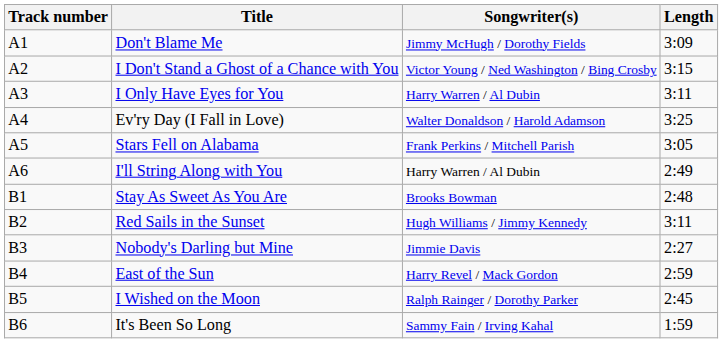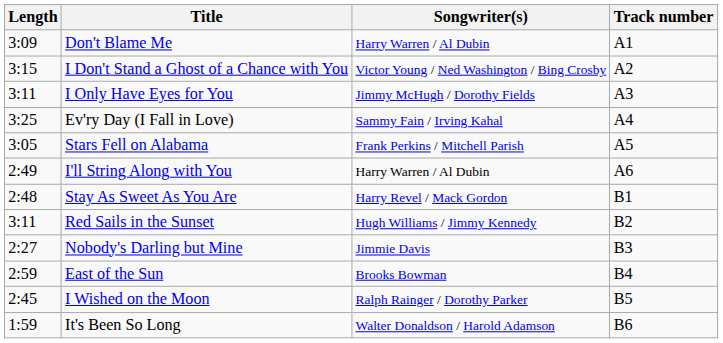 <table class="wikitable">
 <tr>
-<th scope="col">Track number</th>
+<th scope="col">Length</th>
 <th scope="col">Title</th>
 <th scope="col">Songwriter(s)</th>
-<th scope="col">Length</th>
+<th scope="col">Track number</th>
 </tr>
 <tr>
+<td>3:09<br></td>
+<td><a href='#'>Don't Blame Me</a></td>
+<td><small><a href='#'>Harry Warren</a> / <a href='#'>Al Dubin</a></small></td>
 <td>A1</td>
-<td><a href='#'>Don't Blame Me</a></td>
-<td><small><a href='#'>Jimmy McHugh</a> / <a href='#'>Dorothy Fields</a></small></td>
-<td>3:09<br></td>
 </tr>
 <tr>
-<td>A2</td>
+<td>3:15<br></td>
 <td><a href='#'>I Don't Stand a Ghost of a Chance with You</a></td>
 <td><small><a href='#'>Victor Young</a> / <a href='#'>Ned Washington</a> / <a href='#'>Bing Crosby</a></small></td>
-<td>3:15<br></td>
+<td>A2</td>
 </tr>
 <tr>
+<td>3:11<br></td>
+<td><a href='#'>I Only Have Eyes for You</a></td>
+<td><small><a href='#'>Jimmy McHugh</a> / <a href='#'>Dorothy Fields</a></small></td>
 <td>A3</td>
-<td><a href='#'>I Only Have Eyes for You</a></td>
-<td><small><a href='#'>Harry Warren</a> / <a href='#'>Al Dubin</a></small></td>
-<td>3:11<br></td>
 </tr>
 <tr>
+<td>3:25<br></td>
+<td>Ev'ry Day (I Fall in Love)</td>
+<td><small><a href='#'>Sammy Fain</a> / <a href='#'>Irving Kahal</a></small></td>
 <td>A4</td>
-<td>Ev'ry Day (I Fall in Love)</td>
-<td><small><a href='#'>Walter Donaldson</a> / <a href='#'>Harold Adamson</a></small></td>
-<td>3:25<br></td>
 </tr>
 <tr>
-<td>A5</td>
+<td>3:05<br></td>
 <td><a href='#'>Stars Fell on Alabama</a></td>
 <td><small><a href='#'>Frank Perkins</a> / <a href='#'>Mitchell Parish</a></small></td>
-<td>3:05<br></td>
+<td>A5</td>
 </tr>
 <tr>
-<td>A6</td>
+<td>2:49<br></td>
 <td><a href='#'>I'll String Along with You</a></td>
 <td><small>Harry Warren / Al Dubin</small></td>
-<td>2:49<br></td>
+<td>A6</td>
 </tr>
 <tr>
+<td>2:48<br></td>
+<td><a href='#'>Stay As Sweet As You Are</a></td>
+<td><small><a href='#'>Harry Revel</a> / <a href='#'>Mack Gordon</a></small></td>
 <td>B1</td>
-<td><a href='#'>Stay As Sweet As You Are</a></td>
-<td><small><a href='#'>Brooks Bowman</a></small></td>
-<td>2:48<br></td>
 </tr>
 <tr>
-<td>B2</td>
+<td>3:11<br></td>
 <td><a href='#'>Red Sails in the Sunset</a></td>
 <td><small><a href='#'>Hugh Williams</a> / <a href='#'>Jimmy Kennedy</a></small></td>
-<td>3:11<br></td>
+<td>B2</td>
 </tr>
 <tr>
-<td>B3</td>
+<td>2:27<br></td>
 <td><a href='#'>Nobody's Darling but Mine</a></td>
 <td><small><a href='#'>Jimmie Davis</a></small></td>
-<td>2:27<br></td>
+<td>B3</td>
 </tr>
 <tr>
+<td>2:59<br></td>
+<td><a href='#'>East of the Sun</a></td>
+<td><small><a href='#'>Brooks Bowman</a></small></td>
 <td>B4</td>
-<td><a href='#'>East of the Sun</a></td>
-<td><small><a href='#'>Harry Revel</a> / <a href='#'>Mack Gordon</a></small></td>
-<td>2:59<br></td>
 </tr>
 <tr>
-<td>B5</td>
+<td>2:45<br></td>
 <td><a href='#'>I Wished on the Moon</a></td>
 <td><small><a href='#'>Ralph Rainger</a> / <a href='#'>Dorothy Parker</a></small></td>
-<td>2:45<br></td>
+<td>B5</td>
 </tr>
 <tr>
+<td>1:59<br></td>
+<td>It's Been So Long</td>
+<td><small><a href='#'>Walter Donaldson</a> / <a href='#'>Harold Adamson</a></small></td>
 <td>B6</td>
-<td>It's Been So Long</td>
-<td><small><a href='#'>Sammy Fain</a> / <a href='#'>Irving Kahal</a></small></td>
-<td>1:59<br></td>
 </tr>
 </table>
